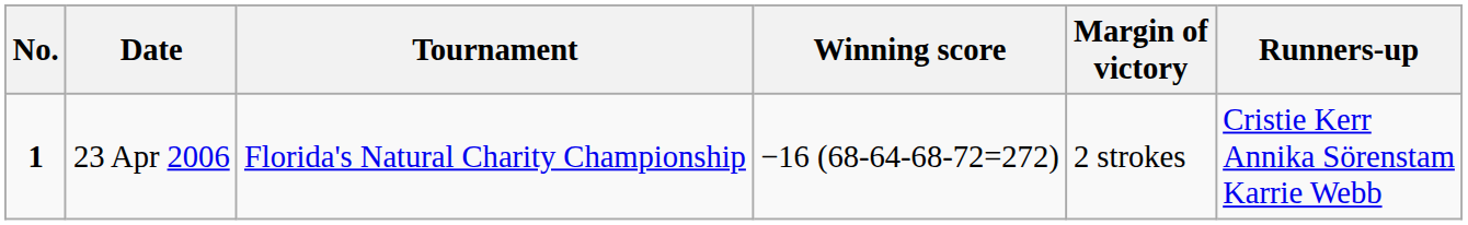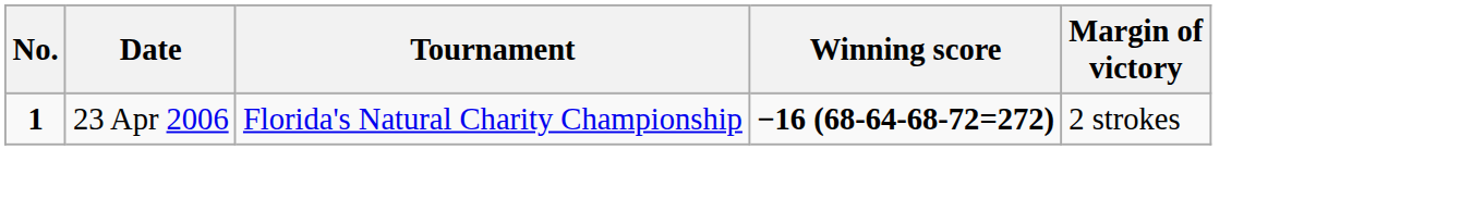 <table class="wikitable" style="font-size:95%;">
 <tr>
 <th>No.</th>
 <th>Date</th>
 <th>Tournament</th>
 <th>Winning score</th>
 <th>Margin of<br>victory</th>
-<th>Runners-up</th>
 </tr>
 <tr>
 <td align=center><strong>1</strong></td>
 <td>23 Apr <a href='#'>2006</a></td>
 <td><a href='#'>Florida's Natural Charity Championship</a></td>
-<td>−16 (68-64-68-72=272)</td>
+<td><strong>−16 (68-64-68-72=272)</strong></td>
 <td>2 strokes</td>
-<td> <a href='#'>Cristie Kerr</a><br> <a href='#'>Annika Sörenstam</a><br> <a href='#'>Karrie Webb</a></td>
 </tr>
 </table>
